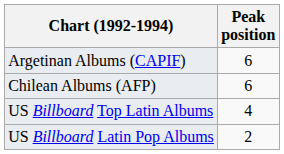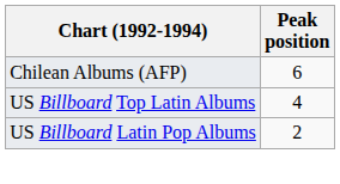 <table class="wikitable">
 <tr>
 <th align="left">Chart (1992-1994)</th>
 <th align="left">Peak<br>position</th>
-</tr>
-<tr>
-<td style="background-color:#E9ECF0">Argetinan Albums (<a href='#'>CAPIF</a>)</td>
-<td style="text-align:center;">6</td>
 </tr>
 <tr>
 <td style="background-color:#E9ECF0">Chilean Albums (AFP)</td>
 <td style="text-align:center;">6</td>
 </tr>
 <tr>
 <td style="background-color:#E9ECF0;text-align:left">US <em><a href='#'>Billboard</a></em> <a href='#'>Top Latin Albums</a></td>
 <td style="text-align:center;">4</td>
 </tr>
 <tr>
 <td style="background-color:#E9ECF0;text-align:center;">US <em><a href='#'>Billboard</a></em> <a href='#'>Latin Pop Albums</a></td>
 <td style="text-align:center;">2</td>
 </tr>
 </table>
